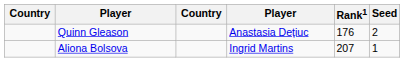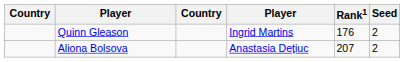 <table class="sortable wikitable">
 <tr>
 <th width="70">Country</th>
 <th width="175">Player</th>
 <th width="70">Country</th>
 <th width="155">Player</th>
 <th>Rank<sup>1</sup></th>
 <th>Seed</th>
 </tr>
 <tr>
 <td></td>
 <td><a href='#'>Quinn Gleason</a></td>
 <td></td>
-<td><a href='#'>Anastasia Dețiuc</a></td>
+<td><a href='#'>Ingrid Martins</a></td>
 <td>176</td>
 <td>2</td>
 </tr>
 <tr>
 <td></td>
 <td><a href='#'>Aliona Bolsova</a></td>
 <td></td>
-<td><a href='#'>Ingrid Martins</a></td>
+<td><a href='#'>Anastasia Dețiuc</a></td>
 <td>207</td>
-<td>1</td>
+<td>2</td>
 </tr>
 </table>
